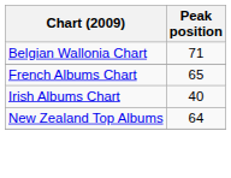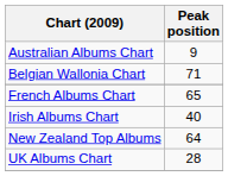 <table class="wikitable sortable">
 <tr>
 <th align="left">Chart (2009)</th>
 <th align="left">Peak<br>position</th>
+</tr>
+<tr>
+<td align="left"><a href='#'>Australian Albums Chart</a></td>
+<td style="text-align:center;">9</td>
 </tr>
 <tr>
 <td align="left"><a href='#'>Belgian Wallonia Chart</a></td>
 <td style="text-align:center;">71</td>
 </tr>
 <tr>
 </tr>
 <tr>
 <td><a href='#'>French Albums Chart</a></td>
 <td style="text-align:center;">65</td>
 </tr>
 <tr>
 <td><a href='#'>Irish Albums Chart</a></td>
 <td style="text-align:center;">40</td>
 </tr>
 <tr>
 <td><a href='#'>New Zealand Top Albums</a></td>
 <td style="text-align:center;">64</td>
 </tr>
 <tr>
+<td><a href='#'>UK Albums Chart</a></td>
+<td style="text-align:center;">28</td>
+</tr>
+<tr>
 </tr>
 <tr>
 </tr>
 </table>
